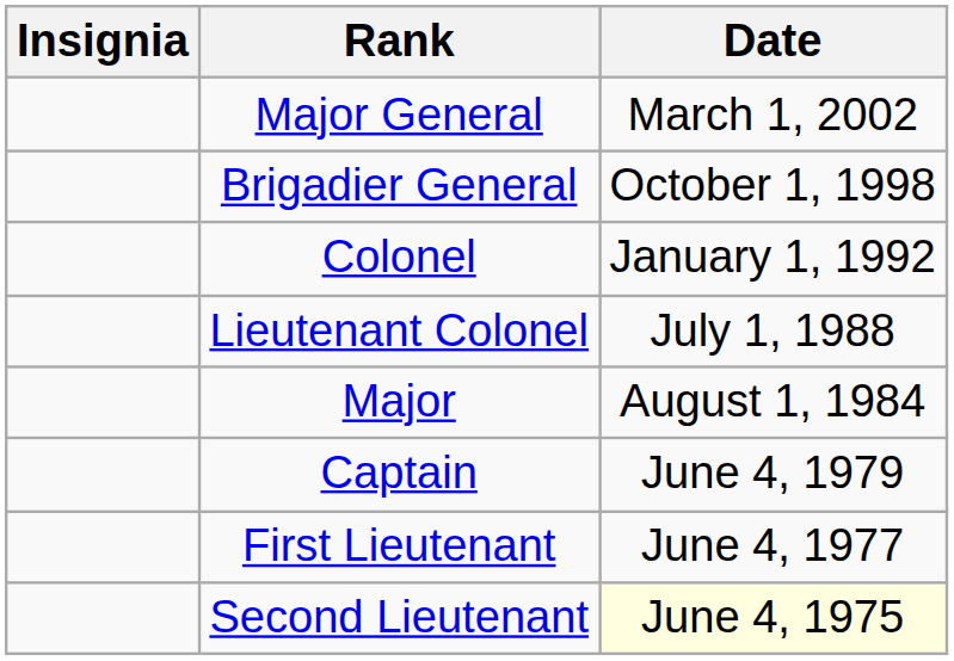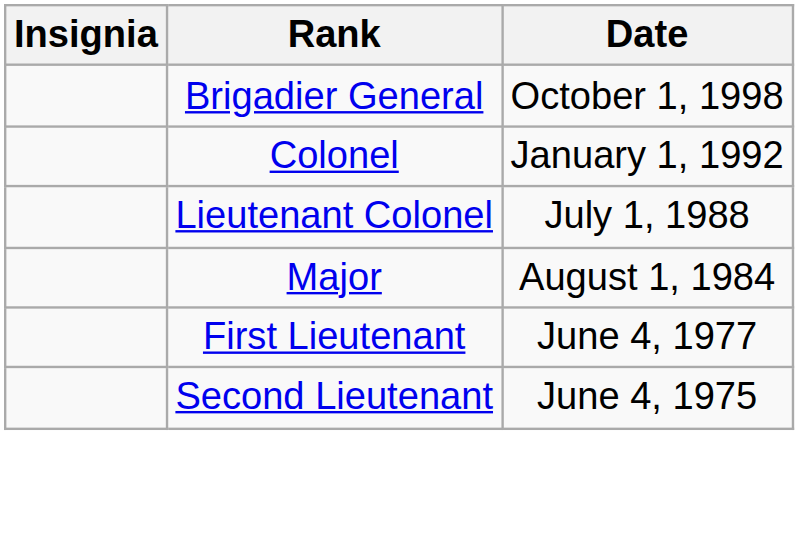 <table class="wikitable">
 <tr>
 <th>Insignia</th>
 <th>Rank</th>
 <th>Date</th>
-</tr>
-<tr style="text-align:center;">
-<td></td>
-<td><a href='#'>Major General</a></td>
-<td>March 1, 2002</td>
 </tr>
 <tr style="text-align:center;">
 <td></td>
 <td><a href='#'>Brigadier General</a></td>
 <td>October 1, 1998</td>
 </tr>
 <tr style="text-align:center;">
 <td></td>
 <td><a href='#'>Colonel</a></td>
 <td>January 1, 1992</td>
 </tr>
 <tr style="text-align:center;">
 <td></td>
 <td><a href='#'>Lieutenant Colonel</a></td>
 <td>July 1, 1988</td>
 </tr>
 <tr style="text-align:center;">
 <td></td>
 <td><a href='#'>Major</a></td>
 <td>August 1, 1984</td>
 </tr>
 <tr style="text-align:center;">
 <td></td>
-<td><a href='#'>Captain</a></td>
-<td>June 4, 1979</td>
-</tr>
-<tr style="text-align:center;">
-<td></td>
 <td><a href='#'>First Lieutenant</a></td>
 <td>June 4, 1977</td>
 </tr>
 <tr style="text-align:center;">
 <td></td>
 <td><a href='#'>Second Lieutenant</a></td>
-<td style="background: lightyellow;">June 4, 1975</td>
+<td>June 4, 1975</td>
 </tr>
 </table>
